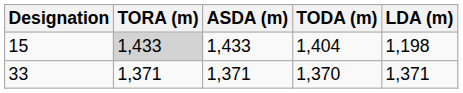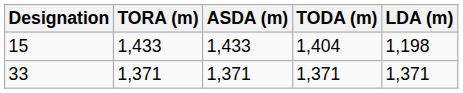 <table class="wikitable">
 <tr>
 <th>Designation</th>
 <th>TORA (m)</th>
 <th>ASDA (m)</th>
 <th>TODA (m)</th>
 <th>LDA (m)</th>
 </tr>
 <tr>
 <td>15</td>
-<td style="background: lightgrey;">1,433</td>
+<td>1,433</td>
 <td>1,433</td>
 <td>1,404</td>
 <td>1,198</td>
 </tr>
 <tr>
 <td>33</td>
 <td>1,371</td>
 <td>1,371</td>
-<td>1,370</td>
+<td>1,371</td>
 <td>1,371</td>
 </tr>
 </table>
